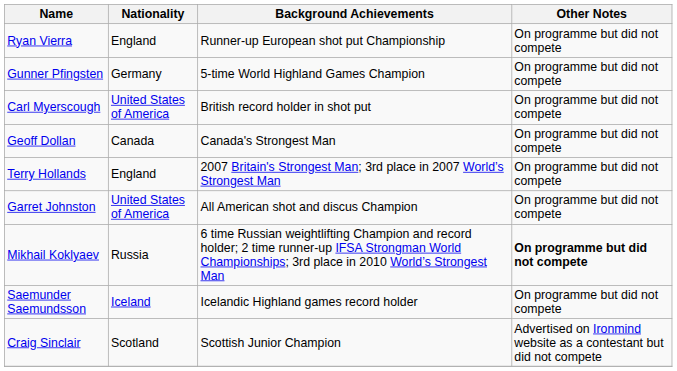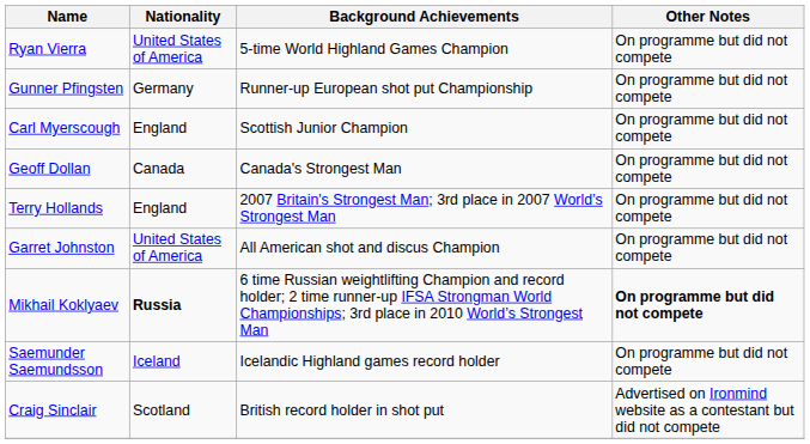 <table class="wikitable">
 <tr>
 <th>Name</th>
 <th>Nationality</th>
 <th>Background Achievements</th>
 <th>Other Notes</th>
 </tr>
 <tr>
 <td><a href='#'>Ryan Vierra</a></td>
-<td> England</td>
-<td>Runner-up European shot put Championship</td>
+<td> <a href='#'>United States of America</a></td>
+<td>5-time World Highland Games Champion</td>
 <td>On programme but did not compete</td>
 </tr>
 <tr>
 <td><a href='#'>Gunner Pfingsten</a></td>
 <td> Germany</td>
-<td>5-time World Highland Games Champion</td>
+<td>Runner-up European shot put Championship</td>
 <td>On programme but did not compete</td>
 </tr>
 <tr>
 <td><a href='#'>Carl Myerscough</a></td>
-<td> <a href='#'>United States of America</a></td>
-<td>British record holder in shot put</td>
+<td> England</td>
+<td>Scottish Junior Champion</td>
 <td>On programme but did not compete</td>
 </tr>
 <tr>
 <td><a href='#'>Geoff Dollan</a></td>
 <td> Canada</td>
 <td>Canada's Strongest Man</td>
 <td>On programme but did not compete</td>
 </tr>
 <tr>
 <td><a href='#'>Terry Hollands</a></td>
 <td> England</td>
 <td>2007 <a href='#'>Britain's Strongest Man</a>; 3rd place in 2007 <a href='#'>World’s Strongest Man</a></td>
 <td>On programme but did not compete</td>
 </tr>
 <tr>
 <td><a href='#'>Garret Johnston</a></td>
 <td> <a href='#'>United States of America</a></td>
 <td>All American shot and discus Champion</td>
 <td>On programme but did not compete</td>
 </tr>
 <tr>
 <td><a href='#'>Mikhail Koklyaev</a></td>
-<td> Russia</td>
+<td><strong> Russia</strong></td>
 <td>6 time Russian weightlifting Champion and record holder; 2 time runner-up <a href='#'>IFSA Strongman World Championships</a>; 3rd place in 2010 <a href='#'>World’s Strongest Man</a></td>
 <td><strong>On programme but did not compete</strong></td>
 </tr>
 <tr>
 <td><a href='#'>Saemunder Saemundsson</a></td>
 <td> <a href='#'>Iceland</a></td>
 <td>Icelandic Highland games record holder</td>
 <td>On programme but did not compete</td>
 </tr>
 <tr>
 <td><a href='#'>Craig Sinclair</a></td>
 <td> Scotland</td>
-<td>Scottish Junior Champion</td>
+<td>British record holder in shot put</td>
 <td>Advertised on <a href='#'>Ironmind</a> website as a contestant but did not compete</td>
 </tr>
 <tr>
 </tr>
 </table>
